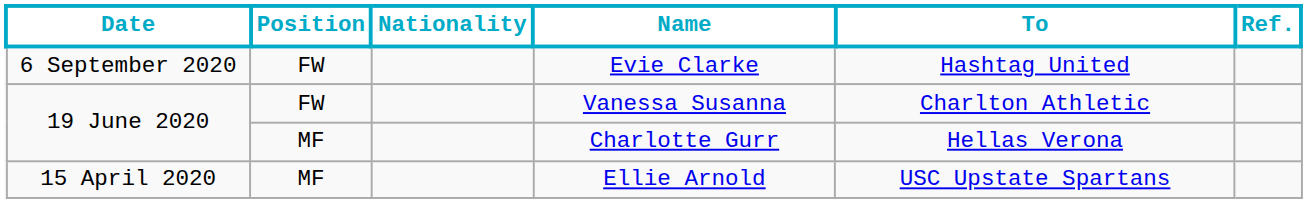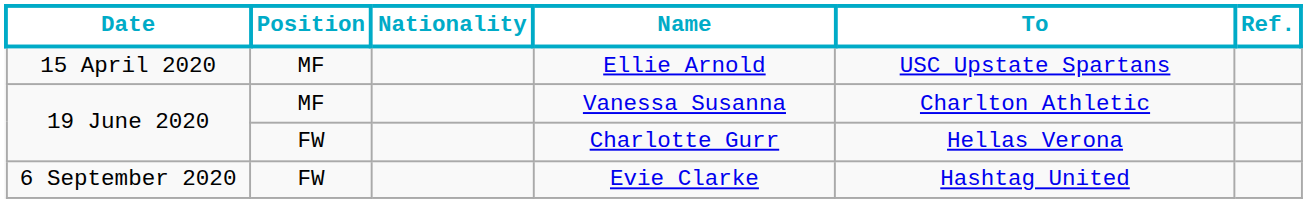 <table class="wikitable" style="text-align:center; font-size:90%; ">
 <tr>
 <th style="background:#FFFFFF; color:#00abc7;border:2px solid #00abc7; width:120px;">Date</th>
 <th style="background:#FFFFFF; color:#00abc7;border:2px solid #00abc7; width:50px;">Position</th>
 <th style="background:#FFFFFF; color:#00abc7;border:2px solid #00abc7; width:50px;">Nationality</th>
 <th style="background:#FFFFFF; color:#00abc7;border:2px solid #00abc7; width:150px;">Name</th>
 <th style="background:#FFFFFF; color:#00abc7;border:2px solid #00abc7; width:200px;">To</th>
 <th style="background:#FFFFFF; color:#00abc7;border:2px solid #00abc7; width:25px;">Ref.</th>
 </tr>
 <tr>
+<td>15 April 2020</td>
+<td>MF</td>
+<td></td>
+<td><a href='#'>Ellie Arnold</a></td>
+<td> <a href='#'>USC Upstate Spartans</a></td>
+<td></td>
+</tr>
+<tr>
+<td rowspan="2">19 June 2020</td>
+<td>MF</td>
+<td></td>
+<td><a href='#'>Vanessa Susanna</a></td>
+<td> <a href='#'>Charlton Athletic</a></td>
+<td></td>
+</tr>
+<tr>
+<td>FW</td>
+<td></td>
+<td><a href='#'>Charlotte Gurr</a></td>
+<td> <a href='#'>Hellas Verona</a></td>
+<td></td>
+</tr>
+<tr>
 <td>6 September 2020</td>
 <td>FW</td>
 <td></td>
 <td><a href='#'>Evie Clarke</a></td>
 <td> <a href='#'>Hashtag United</a></td>
 <td></td>
 </tr>
-<tr>
-<td rowspan="2">19 June 2020</td>
-<td>FW</td>
-<td></td>
-<td><a href='#'>Vanessa Susanna</a></td>
-<td> <a href='#'>Charlton Athletic</a></td>
-<td></td>
-</tr>
-<tr>
-<td>MF</td>
-<td></td>
-<td><a href='#'>Charlotte Gurr</a></td>
-<td> <a href='#'>Hellas Verona</a></td>
-<td></td>
-</tr>
-<tr>
-<td>15 April 2020</td>
-<td>MF</td>
-<td></td>
-<td><a href='#'>Ellie Arnold</a></td>
-<td> <a href='#'>USC Upstate Spartans</a></td>
-<td></td>
-</tr>
 </table>
